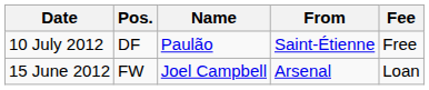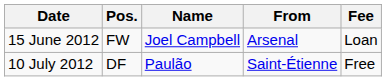 <table class="wikitable">
 <tr>
 <th>Date</th>
 <th>Pos.</th>
 <th>Name</th>
 <th>From</th>
 <th>Fee</th>
 </tr>
 <tr>
+<td>15 June 2012</td>
+<td>FW</td>
+<td> <a href='#'>Joel Campbell</a></td>
+<td> <a href='#'>Arsenal</a></td>
+<td>Loan</td>
+</tr>
+<tr>
 <td>10 July 2012</td>
 <td>DF</td>
 <td> <a href='#'>Paulão</a></td>
 <td> <a href='#'>Saint-Étienne</a></td>
 <td>Free</td>
 </tr>
-<tr>
-<td>15 June 2012</td>
-<td>FW</td>
-<td> <a href='#'>Joel Campbell</a></td>
-<td> <a href='#'>Arsenal</a></td>
-<td>Loan</td>
-</tr>
 </table>
